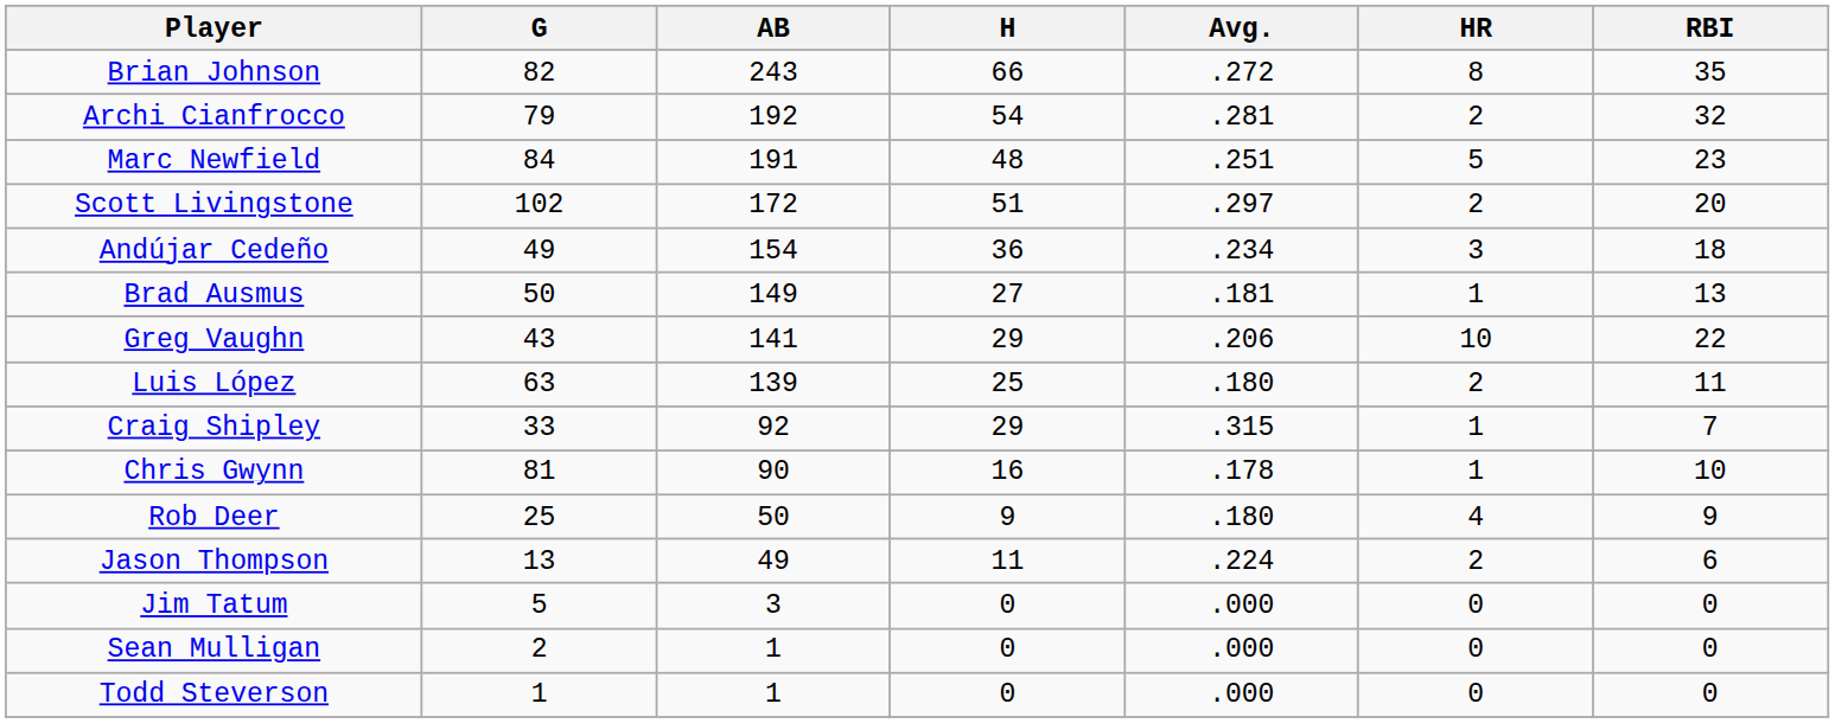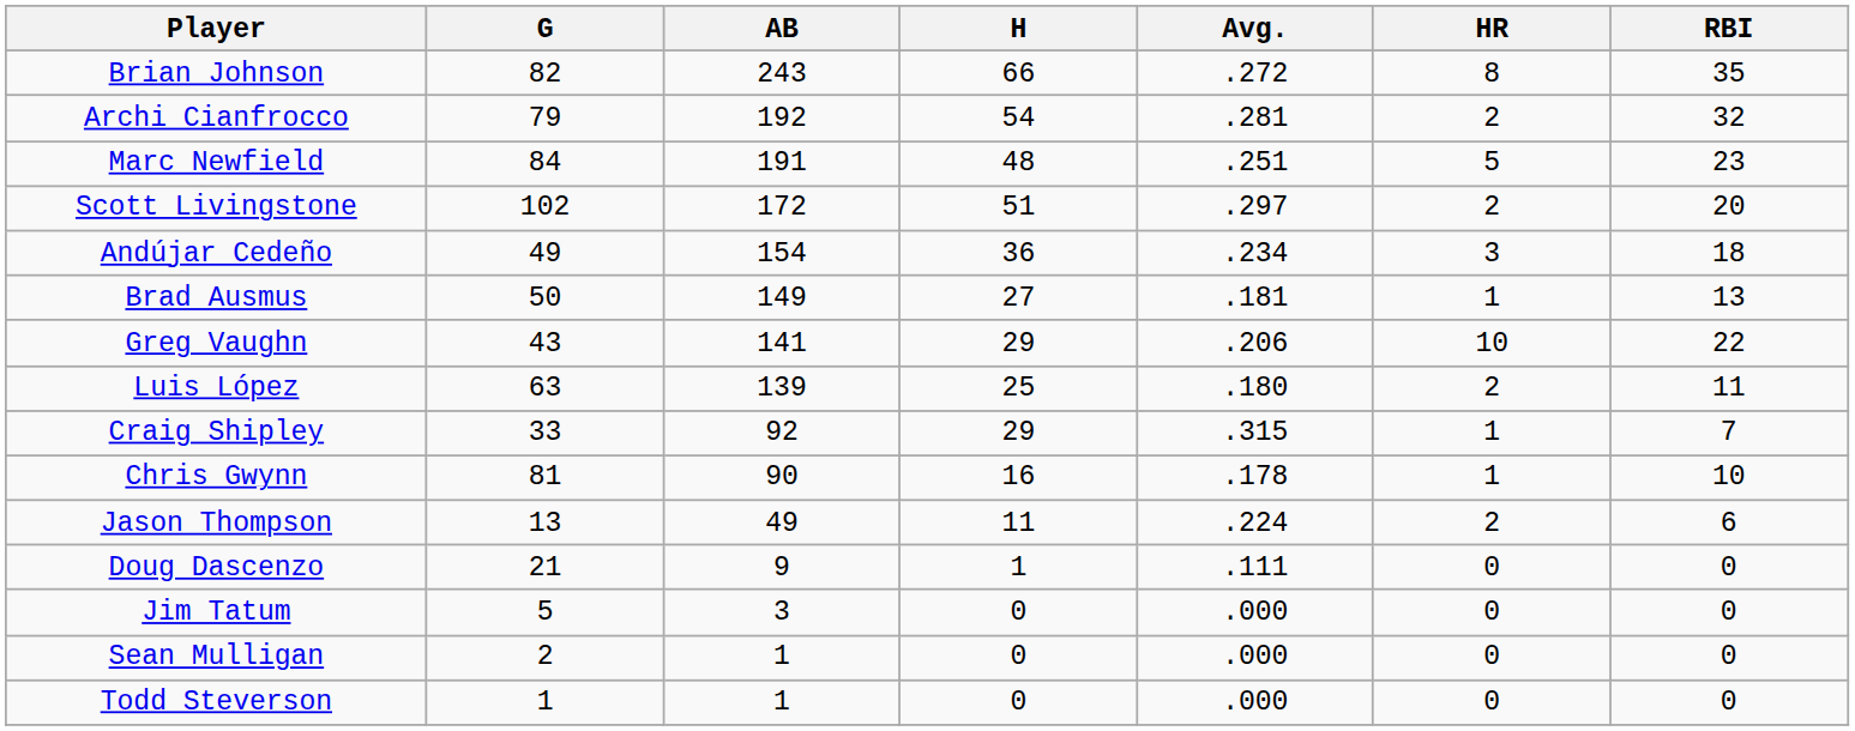 <table class="wikitable sortable">
 <tr>
 <th width="16%">Player</th>
 <th width="9%">G</th>
 <th width="9%">AB</th>
 <th width="9%">H</th>
 <th width="9%">Avg.</th>
 <th width="9%">HR</th>
 <th width="9%">RBI</th>
 </tr>
 <tr align=center>
 <td><a href='#'>Brian Johnson</a></td>
 <td>82</td>
 <td>243</td>
 <td>66</td>
 <td>.272</td>
 <td>8</td>
 <td>35</td>
 </tr>
 <tr align=center>
 <td><a href='#'>Archi Cianfrocco</a></td>
 <td>79</td>
 <td>192</td>
 <td>54</td>
 <td>.281</td>
 <td>2</td>
 <td>32</td>
 </tr>
 <tr align=center>
 <td><a href='#'>Marc Newfield</a></td>
 <td>84</td>
 <td>191</td>
 <td>48</td>
 <td>.251</td>
 <td>5</td>
 <td>23</td>
 </tr>
 <tr align=center>
 <td><a href='#'>Scott Livingstone</a></td>
 <td>102</td>
 <td>172</td>
 <td>51</td>
 <td>.297</td>
 <td>2</td>
 <td>20</td>
 </tr>
 <tr align=center>
 <td><a href='#'>Andújar Cedeño</a></td>
 <td>49</td>
 <td>154</td>
 <td>36</td>
 <td>.234</td>
 <td>3</td>
 <td>18</td>
 </tr>
 <tr align=center>
 <td><a href='#'>Brad Ausmus</a></td>
 <td>50</td>
 <td>149</td>
 <td>27</td>
 <td>.181</td>
 <td>1</td>
 <td>13</td>
 </tr>
 <tr align=center>
 <td><a href='#'>Greg Vaughn</a></td>
 <td>43</td>
 <td>141</td>
 <td>29</td>
 <td>.206</td>
 <td>10</td>
 <td>22</td>
 </tr>
 <tr align=center>
 <td><a href='#'>Luis López</a></td>
 <td>63</td>
 <td>139</td>
 <td>25</td>
 <td>.180</td>
 <td>2</td>
 <td>11</td>
 </tr>
 <tr align=center>
 <td><a href='#'>Craig Shipley</a></td>
 <td>33</td>
 <td>92</td>
 <td>29</td>
 <td>.315</td>
 <td>1</td>
 <td>7</td>
 </tr>
 <tr align=center>
 <td><a href='#'>Chris Gwynn</a></td>
 <td>81</td>
 <td>90</td>
 <td>16</td>
 <td>.178</td>
 <td>1</td>
 <td>10</td>
 </tr>
 <tr align=center>
-<td><a href='#'>Rob Deer</a></td>
-<td>25</td>
-<td>50</td>
-<td>9</td>
-<td>.180</td>
-<td>4</td>
-<td>9</td>
-</tr>
-<tr align=center>
 <td><a href='#'>Jason Thompson</a></td>
 <td>13</td>
 <td>49</td>
 <td>11</td>
 <td>.224</td>
 <td>2</td>
 <td>6</td>
+</tr>
+<tr align=center>
+<td><a href='#'>Doug Dascenzo</a></td>
+<td>21</td>
+<td>9</td>
+<td>1</td>
+<td>.111</td>
+<td>0</td>
+<td>0</td>
 </tr>
 <tr align=center>
 <td><a href='#'>Jim Tatum</a></td>
 <td>5</td>
 <td>3</td>
 <td>0</td>
 <td>.000</td>
 <td>0</td>
 <td>0</td>
 </tr>
 <tr align=center>
 <td><a href='#'>Sean Mulligan</a></td>
 <td>2</td>
 <td>1</td>
 <td>0</td>
 <td>.000</td>
 <td>0</td>
 <td>0</td>
 </tr>
 <tr align=center>
 <td><a href='#'>Todd Steverson</a></td>
 <td>1</td>
 <td>1</td>
 <td>0</td>
 <td>.000</td>
 <td>0</td>
 <td>0</td>
 </tr>
 </table>
